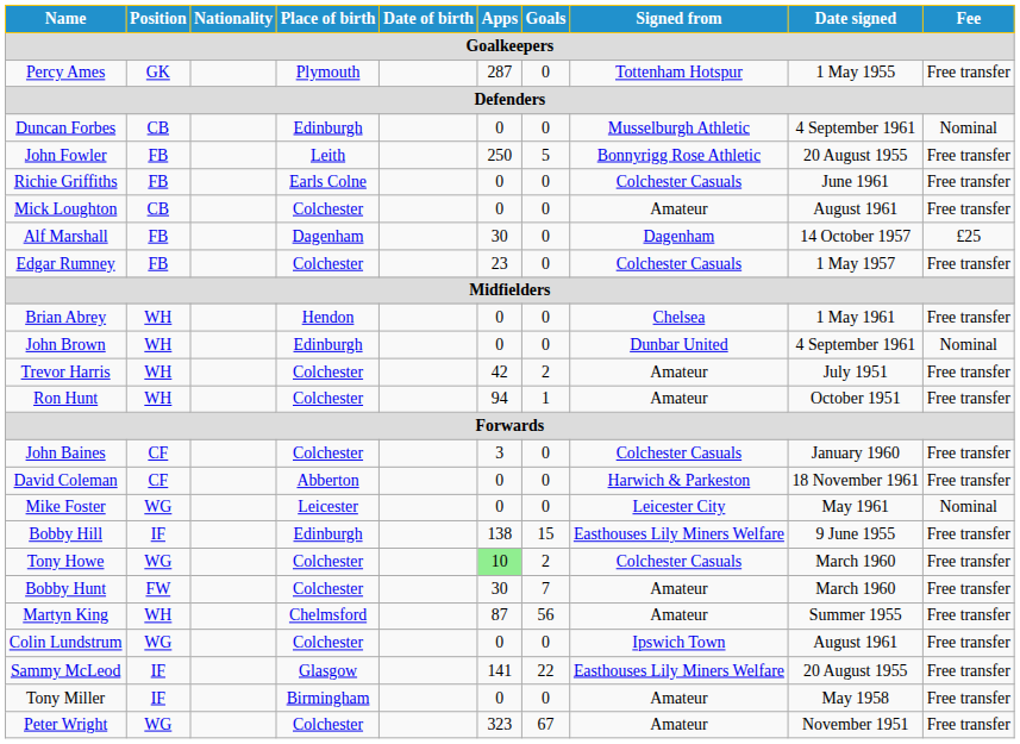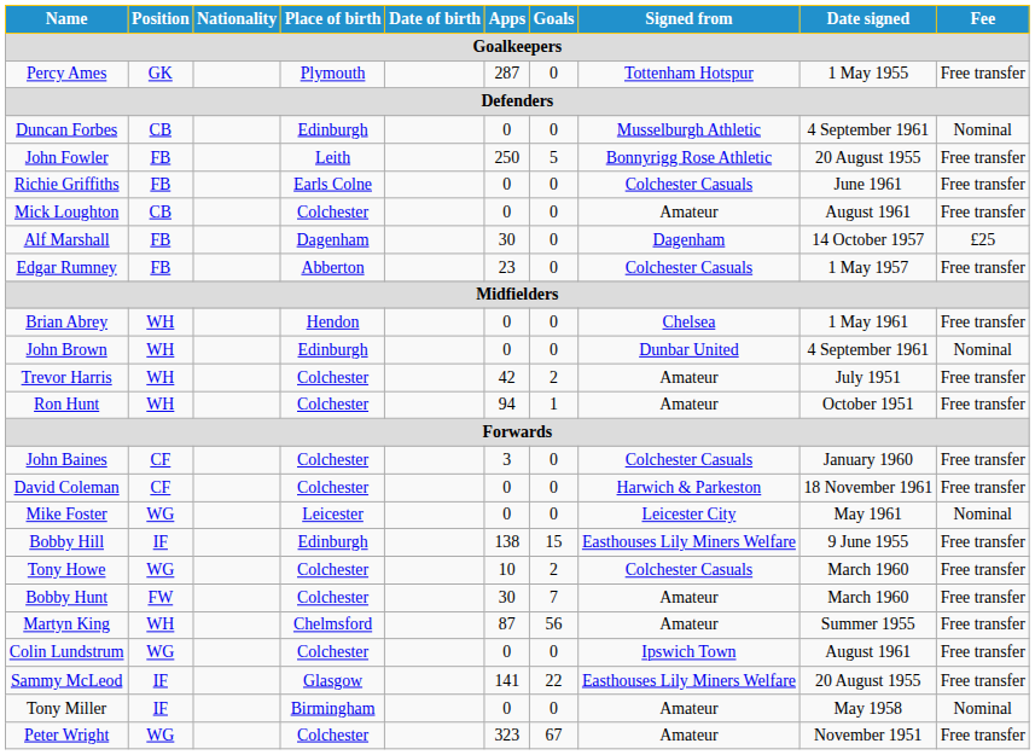 <table class="wikitable" style="text-align:center; font-size:90%; width:100%;">
 <tr>
 <th style="background:#2191CC; color:white; border:1px solid #F7C408; text-align:center;">Name</th>
 <th style="background:#2191CC; color:white; border:1px solid #F7C408; text-align:center;">Position</th>
 <th style="background:#2191CC; color:white; border:1px solid #F7C408; text-align:center;">Nationality</th>
 <th style="background:#2191CC; color:white; border:1px solid #F7C408; text-align:center;">Place of birth</th>
 <th style="background:#2191CC; color:white; border:1px solid #F7C408; text-align:center;">Date of birth</th>
 <th style="background:#2191CC; color:white; border:1px solid #F7C408; text-align:center;">Apps</th>
 <th style="background:#2191CC; color:white; border:1px solid #F7C408; text-align:center;">Goals</th>
 <th style="background:#2191CC; color:white; border:1px solid #F7C408; text-align:center;">Signed from</th>
 <th style="background:#2191CC; color:white; border:1px solid #F7C408; text-align:center;">Date signed</th>
 <th style="background:#2191CC; color:white; border:1px solid #F7C408; text-align:center;">Fee</th>
 </tr>
 <tr>
 <th colspan="12" style="background:#dcdcdc; text-align:center;">Goalkeepers</th>
 </tr>
 <tr>
 <td><a href='#'>Percy Ames</a></td>
 <td><a href='#'>GK</a></td>
 <td></td>
 <td><a href='#'>Plymouth</a></td>
 <td></td>
 <td>287</td>
 <td>0</td>
 <td> <a href='#'>Tottenham Hotspur</a></td>
 <td>1 May 1955</td>
 <td>Free transfer</td>
 </tr>
 <tr>
 <th colspan="12" style="background:#dcdcdc; text-align:center;">Defenders</th>
 </tr>
 <tr>
 <td><a href='#'>Duncan Forbes</a></td>
 <td><a href='#'>CB</a></td>
 <td></td>
 <td><a href='#'>Edinburgh</a></td>
 <td></td>
 <td>0</td>
 <td>0</td>
 <td> <a href='#'>Musselburgh Athletic</a></td>
 <td>4 September 1961</td>
 <td>Nominal</td>
 </tr>
 <tr>
 <td><a href='#'>John Fowler</a></td>
 <td><a href='#'>FB</a></td>
 <td></td>
 <td><a href='#'>Leith</a></td>
 <td></td>
 <td>250</td>
 <td>5</td>
 <td> <a href='#'>Bonnyrigg Rose Athletic</a></td>
 <td>20 August 1955</td>
 <td>Free transfer</td>
 </tr>
 <tr>
 <td><a href='#'>Richie Griffiths</a></td>
 <td><a href='#'>FB</a></td>
 <td></td>
 <td><a href='#'>Earls Colne</a></td>
 <td></td>
 <td>0</td>
 <td>0</td>
 <td> <a href='#'>Colchester Casuals</a></td>
 <td>June 1961</td>
 <td>Free transfer</td>
 </tr>
 <tr>
 <td><a href='#'>Mick Loughton</a></td>
 <td><a href='#'>CB</a></td>
 <td></td>
 <td><a href='#'>Colchester</a></td>
 <td></td>
 <td>0</td>
 <td>0</td>
 <td>Amateur</td>
 <td>August 1961</td>
 <td>Free transfer</td>
 </tr>
 <tr>
 <td><a href='#'>Alf Marshall</a></td>
 <td><a href='#'>FB</a></td>
 <td></td>
 <td><a href='#'>Dagenham</a></td>
 <td></td>
 <td>30</td>
 <td>0</td>
 <td> <a href='#'>Dagenham</a></td>
 <td>14 October 1957</td>
 <td>£25</td>
 </tr>
 <tr>
 <td><a href='#'>Edgar Rumney</a></td>
 <td><a href='#'>FB</a></td>
 <td></td>
-<td><a href='#'>Colchester</a></td>
+<td><a href='#'>Abberton</a></td>
 <td></td>
 <td>23</td>
 <td>0</td>
 <td> <a href='#'>Colchester Casuals</a></td>
 <td>1 May 1957</td>
 <td>Free transfer</td>
 </tr>
 <tr>
 <th colspan="12" style="background:#dcdcdc; text-align:center;">Midfielders</th>
 </tr>
 <tr>
 <td><a href='#'>Brian Abrey</a></td>
 <td><a href='#'>WH</a></td>
 <td></td>
 <td><a href='#'>Hendon</a></td>
 <td></td>
 <td>0</td>
 <td>0</td>
 <td> <a href='#'>Chelsea</a></td>
 <td>1 May 1961</td>
 <td>Free transfer</td>
 </tr>
 <tr>
 <td><a href='#'>John Brown</a></td>
 <td><a href='#'>WH</a></td>
 <td></td>
 <td><a href='#'>Edinburgh</a></td>
 <td></td>
 <td>0</td>
 <td>0</td>
 <td> <a href='#'>Dunbar United</a></td>
 <td>4 September 1961</td>
 <td>Nominal</td>
 </tr>
 <tr>
 <td><a href='#'>Trevor Harris</a></td>
 <td><a href='#'>WH</a></td>
 <td></td>
 <td><a href='#'>Colchester</a></td>
 <td></td>
 <td>42</td>
 <td>2</td>
 <td>Amateur</td>
 <td>July 1951</td>
 <td>Free transfer</td>
 </tr>
 <tr>
 <td><a href='#'>Ron Hunt</a></td>
 <td><a href='#'>WH</a></td>
 <td></td>
 <td><a href='#'>Colchester</a></td>
 <td></td>
 <td>94</td>
 <td>1</td>
 <td>Amateur</td>
 <td>October 1951</td>
 <td>Free transfer</td>
 </tr>
 <tr>
 <th colspan="12" style="background:#dcdcdc; text-align:center;">Forwards</th>
 </tr>
 <tr>
 <td><a href='#'>John Baines</a></td>
 <td><a href='#'>CF</a></td>
 <td></td>
 <td><a href='#'>Colchester</a></td>
 <td></td>
 <td>3</td>
 <td>0</td>
 <td> <a href='#'>Colchester Casuals</a></td>
 <td>January 1960</td>
 <td>Free transfer</td>
 </tr>
 <tr>
 <td><a href='#'>David Coleman</a></td>
 <td><a href='#'>CF</a></td>
 <td></td>
-<td><a href='#'>Abberton</a></td>
+<td><a href='#'>Colchester</a></td>
 <td></td>
 <td>0</td>
 <td>0</td>
 <td> <a href='#'>Harwich & Parkeston</a></td>
 <td>18 November 1961</td>
 <td>Free transfer</td>
 </tr>
 <tr>
 <td><a href='#'>Mike Foster</a></td>
 <td><a href='#'>WG</a></td>
 <td></td>
 <td><a href='#'>Leicester</a></td>
 <td></td>
 <td>0</td>
 <td>0</td>
 <td> <a href='#'>Leicester City</a></td>
 <td>May 1961</td>
 <td>Nominal</td>
 </tr>
 <tr>
 <td><a href='#'>Bobby Hill</a></td>
 <td><a href='#'>IF</a></td>
 <td></td>
 <td><a href='#'>Edinburgh</a></td>
 <td></td>
 <td>138</td>
 <td>15</td>
 <td> <a href='#'>Easthouses Lily Miners Welfare</a></td>
 <td>9 June 1955</td>
 <td>Free transfer</td>
 </tr>
 <tr>
 <td><a href='#'>Tony Howe</a></td>
 <td><a href='#'>WG</a></td>
 <td></td>
 <td><a href='#'>Colchester</a></td>
 <td></td>
-<td style="background: lightgreen;">10</td>
+<td>10</td>
 <td>2</td>
 <td> <a href='#'>Colchester Casuals</a></td>
 <td>March 1960</td>
 <td>Free transfer</td>
 </tr>
 <tr>
 <td><a href='#'>Bobby Hunt</a></td>
 <td><a href='#'>FW</a></td>
 <td></td>
 <td><a href='#'>Colchester</a></td>
 <td></td>
 <td>30</td>
 <td>7</td>
 <td>Amateur</td>
 <td>March 1960</td>
 <td>Free transfer</td>
 </tr>
 <tr>
 <td><a href='#'>Martyn King</a></td>
 <td><a href='#'>WH</a></td>
 <td></td>
 <td><a href='#'>Chelmsford</a></td>
 <td></td>
 <td>87</td>
 <td>56</td>
 <td>Amateur</td>
 <td>Summer 1955</td>
 <td>Free transfer</td>
 </tr>
 <tr>
 <td><a href='#'>Colin Lundstrum</a></td>
 <td><a href='#'>WG</a></td>
 <td></td>
 <td><a href='#'>Colchester</a></td>
 <td></td>
 <td>0</td>
 <td>0</td>
 <td> <a href='#'>Ipswich Town</a></td>
 <td>August 1961</td>
 <td>Free transfer</td>
 </tr>
 <tr>
 <td><a href='#'>Sammy McLeod</a></td>
 <td><a href='#'>IF</a></td>
 <td></td>
 <td><a href='#'>Glasgow</a></td>
 <td></td>
 <td>141</td>
 <td>22</td>
 <td> <a href='#'>Easthouses Lily Miners Welfare</a></td>
 <td>20 August 1955</td>
 <td>Free transfer</td>
 </tr>
 <tr>
 <td>Tony Miller</td>
 <td><a href='#'>IF</a></td>
 <td></td>
 <td><a href='#'>Birmingham</a></td>
 <td></td>
 <td>0</td>
 <td>0</td>
 <td>Amateur</td>
 <td>May 1958</td>
-<td>Free transfer</td>
+<td>Nominal</td>
 </tr>
 <tr>
 <td><a href='#'>Peter Wright</a></td>
 <td><a href='#'>WG</a></td>
 <td></td>
 <td><a href='#'>Colchester</a></td>
 <td></td>
 <td>323</td>
 <td>67</td>
 <td>Amateur</td>
 <td>November 1951</td>
 <td>Free transfer</td>
 </tr>
 </table>
